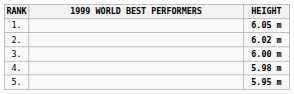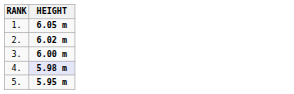 <table class="wikitable" style="border-collapse: collapse; font-size: 90%;">
 <tr>
 <th>RANK</th>
-<th align="center" style="width: 25em">1999 WORLD BEST PERFORMERS</th>
 <th align="center" style="width: 5em">HEIGHT</th>
 </tr>
 <tr>
 <td align="center">1.</td>
-<td></td>
 <td align="center"><strong>6.05 m</strong></td>
 </tr>
 <tr>
 <td align="center">2.</td>
-<td></td>
 <td align="center"><strong>6.02 m</strong></td>
 </tr>
 <tr>
 <td align="center">3.</td>
-<td></td>
 <td align="center"><strong>6.00 m</strong></td>
 </tr>
 <tr>
 <td align="center">4.</td>
-<td></td>
-<td align="center"><strong>5.98 m</strong></td>
+<td align="center" style="background: lavender;"><strong>5.98 m</strong></td>
 </tr>
 <tr>
 <td align="center">5.</td>
-<td></td>
 <td align="center"><strong>5.95 m</strong></td>
 </tr>
 </table>
